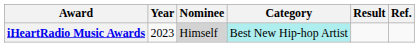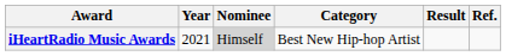 <table class="wikitable plainrowheaders">
 <tr>
 <th scope="col">Award</th>
 <th scope="col">Year</th>
 <th scope="col">Nominee</th>
 <th scope="col">Category</th>
 <th scope="col">Result</th>
 <th>Ref.</th>
 </tr>
 <tr>
 <th scope="row"><a href='#'>iHeartRadio Music Awards</a></th>
-<td scope="row">2023</td>
+<td scope="row">2021</td>
 <td style="background: lightgrey;">Himself</td>
-<td style="background: paleturquoise;">Best New Hip-hop Artist</td>
+<td>Best New Hip-hop Artist</td>
 <td></td>
 <td></td>
 </tr>
 </table>
